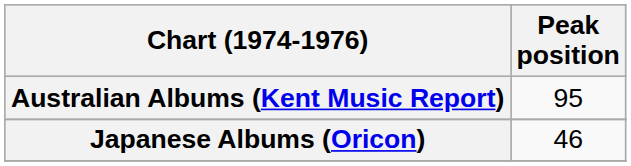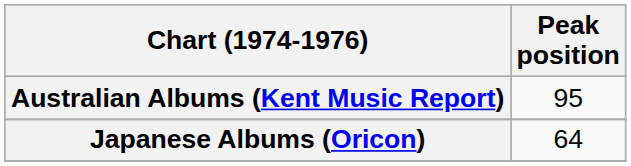 <table class="wikitable sortable plainrowheaders" style="text-align:center">
 <tr>
 <th scope="col">Chart (1974-1976)</th>
 <th scope="col">Peak<br>position</th>
 </tr>
 <tr>
 <th scope="row">Australian Albums (<a href='#'>Kent Music Report</a>)</th>
 <td align="center">95</td>
 </tr>
 <tr>
 </tr>
 <tr>
 <th scope="row">Japanese Albums (<a href='#'>Oricon</a>)</th>
-<td align="center">46</td>
+<td align="center">64</td>
 </tr>
 <tr>
 </tr>
 </table>
